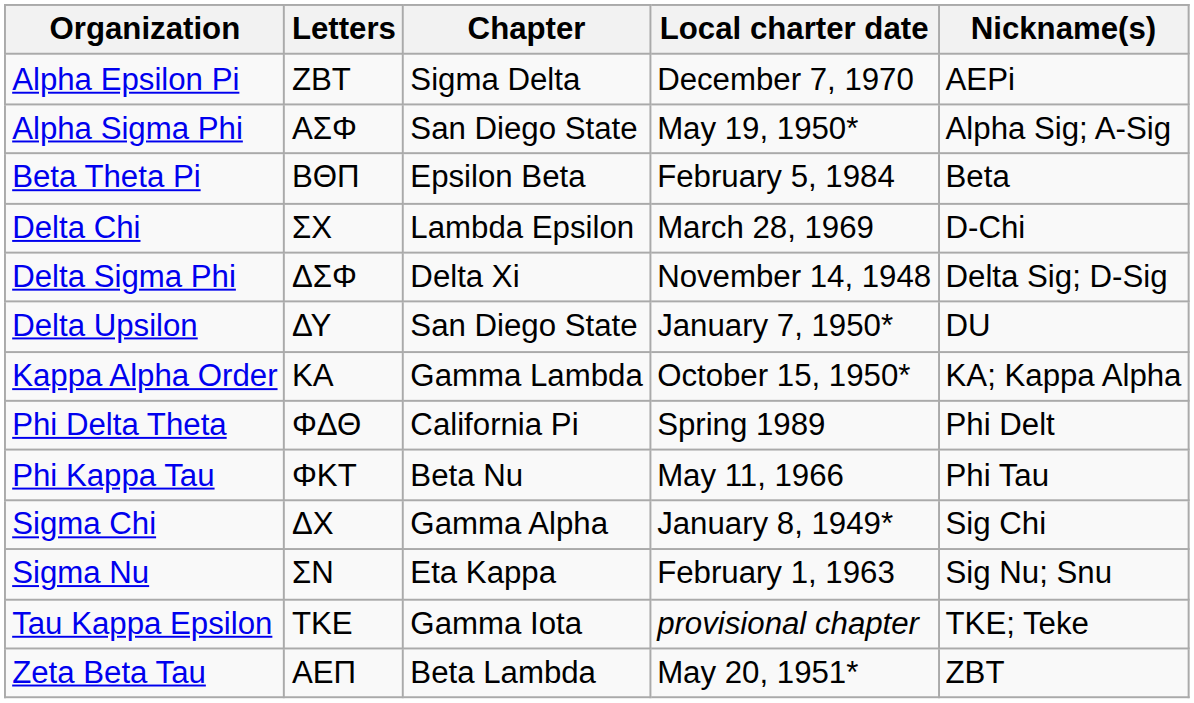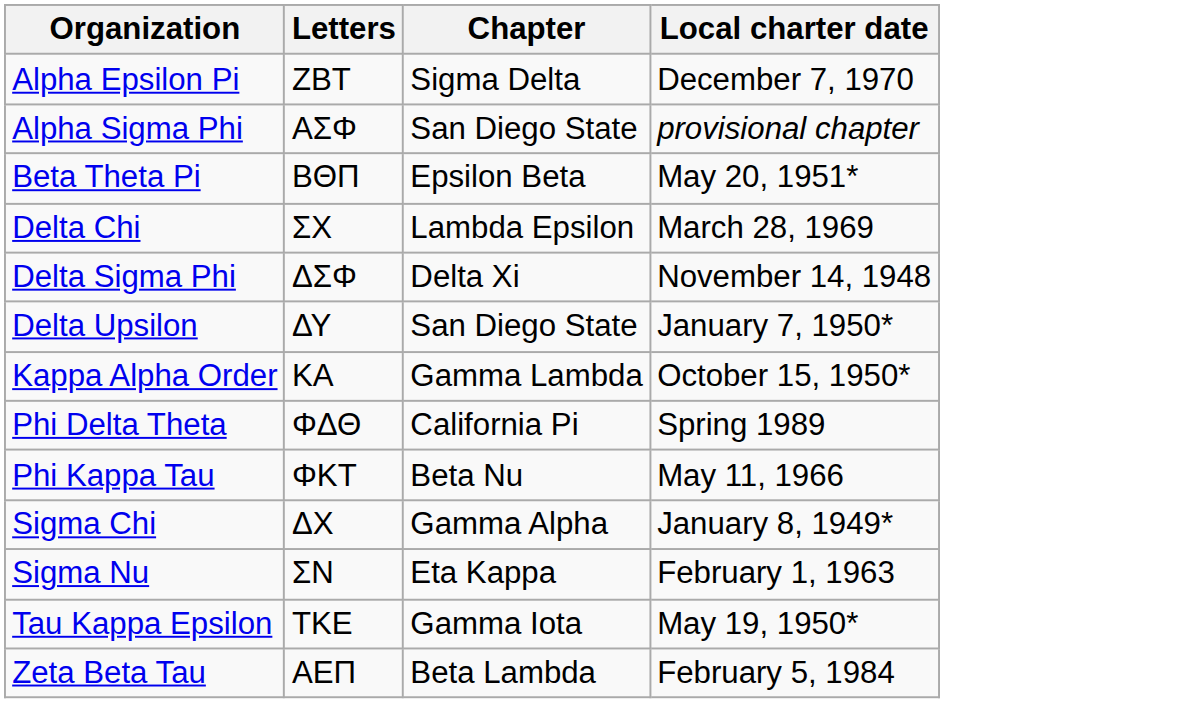 <table class="wikitable">
 <tr>
 <th>Organization</th>
 <th>Letters</th>
 <th>Chapter</th>
 <th>Local charter date</th>
-<th>Nickname(s)</th>
 </tr>
 <tr>
 <td><a href='#'>Alpha Epsilon Pi</a></td>
 <td>ΖΒΤ</td>
 <td>Sigma Delta</td>
 <td>December 7, 1970</td>
-<td>AEPi</td>
 </tr>
 <tr>
 <td><a href='#'>Alpha Sigma Phi</a></td>
 <td>AΣΦ</td>
 <td>San Diego State</td>
-<td>May 19, 1950*</td>
-<td>Alpha Sig; A-Sig</td>
+<td><em>provisional chapter</em></td>
 </tr>
 <tr>
 <td><a href='#'>Beta Theta Pi</a></td>
 <td>ΒΘΠ</td>
 <td>Epsilon Beta</td>
-<td>February 5, 1984</td>
-<td>Beta</td>
+<td>May 20, 1951*</td>
 </tr>
 <tr>
 <td><a href='#'>Delta Chi</a></td>
 <td>ΣΧ</td>
 <td>Lambda Epsilon</td>
 <td>March 28, 1969</td>
-<td>D-Chi</td>
 </tr>
 <tr>
 <td><a href='#'>Delta Sigma Phi</a></td>
 <td>ΔΣΦ</td>
 <td>Delta Xi</td>
 <td>November 14, 1948</td>
-<td>Delta Sig; D-Sig</td>
 </tr>
 <tr>
 <td><a href='#'>Delta Upsilon</a></td>
 <td>ΔΥ</td>
 <td>San Diego State</td>
 <td>January 7, 1950*</td>
-<td>DU</td>
 </tr>
 <tr>
 <td><a href='#'>Kappa Alpha Order</a></td>
 <td>ΚΑ</td>
 <td>Gamma Lambda</td>
 <td>October 15, 1950*</td>
-<td>KA; Kappa Alpha</td>
 </tr>
 <tr>
 <td><a href='#'>Phi Delta Theta</a></td>
 <td>ΦΔΘ</td>
 <td>California Pi</td>
 <td>Spring 1989</td>
-<td>Phi Delt</td>
 </tr>
 <tr>
 <td><a href='#'>Phi Kappa Tau</a></td>
 <td>ΦΚΤ</td>
 <td>Beta Nu</td>
 <td>May 11, 1966</td>
-<td>Phi Tau</td>
 </tr>
 <tr>
 <td><a href='#'>Sigma Chi</a></td>
 <td>ΔΧ</td>
 <td>Gamma Alpha</td>
 <td>January 8, 1949*</td>
-<td>Sig Chi</td>
 </tr>
 <tr>
 <td><a href='#'>Sigma Nu</a></td>
 <td>ΣΝ</td>
 <td>Eta Kappa</td>
 <td>February 1, 1963</td>
-<td>Sig Nu; Snu</td>
 </tr>
 <tr>
 <td><a href='#'>Tau Kappa Epsilon</a></td>
 <td>ΤΚΕ</td>
 <td>Gamma Iota</td>
-<td><em>provisional chapter</em></td>
-<td>TKE; Teke</td>
+<td>May 19, 1950*</td>
 </tr>
 <tr>
 <td><a href='#'>Zeta Beta Tau</a></td>
 <td>ΑΕΠ</td>
 <td>Beta Lambda</td>
-<td>May 20, 1951*</td>
-<td>ZBT</td>
+<td>February 5, 1984</td>
 </tr>
 </table>
